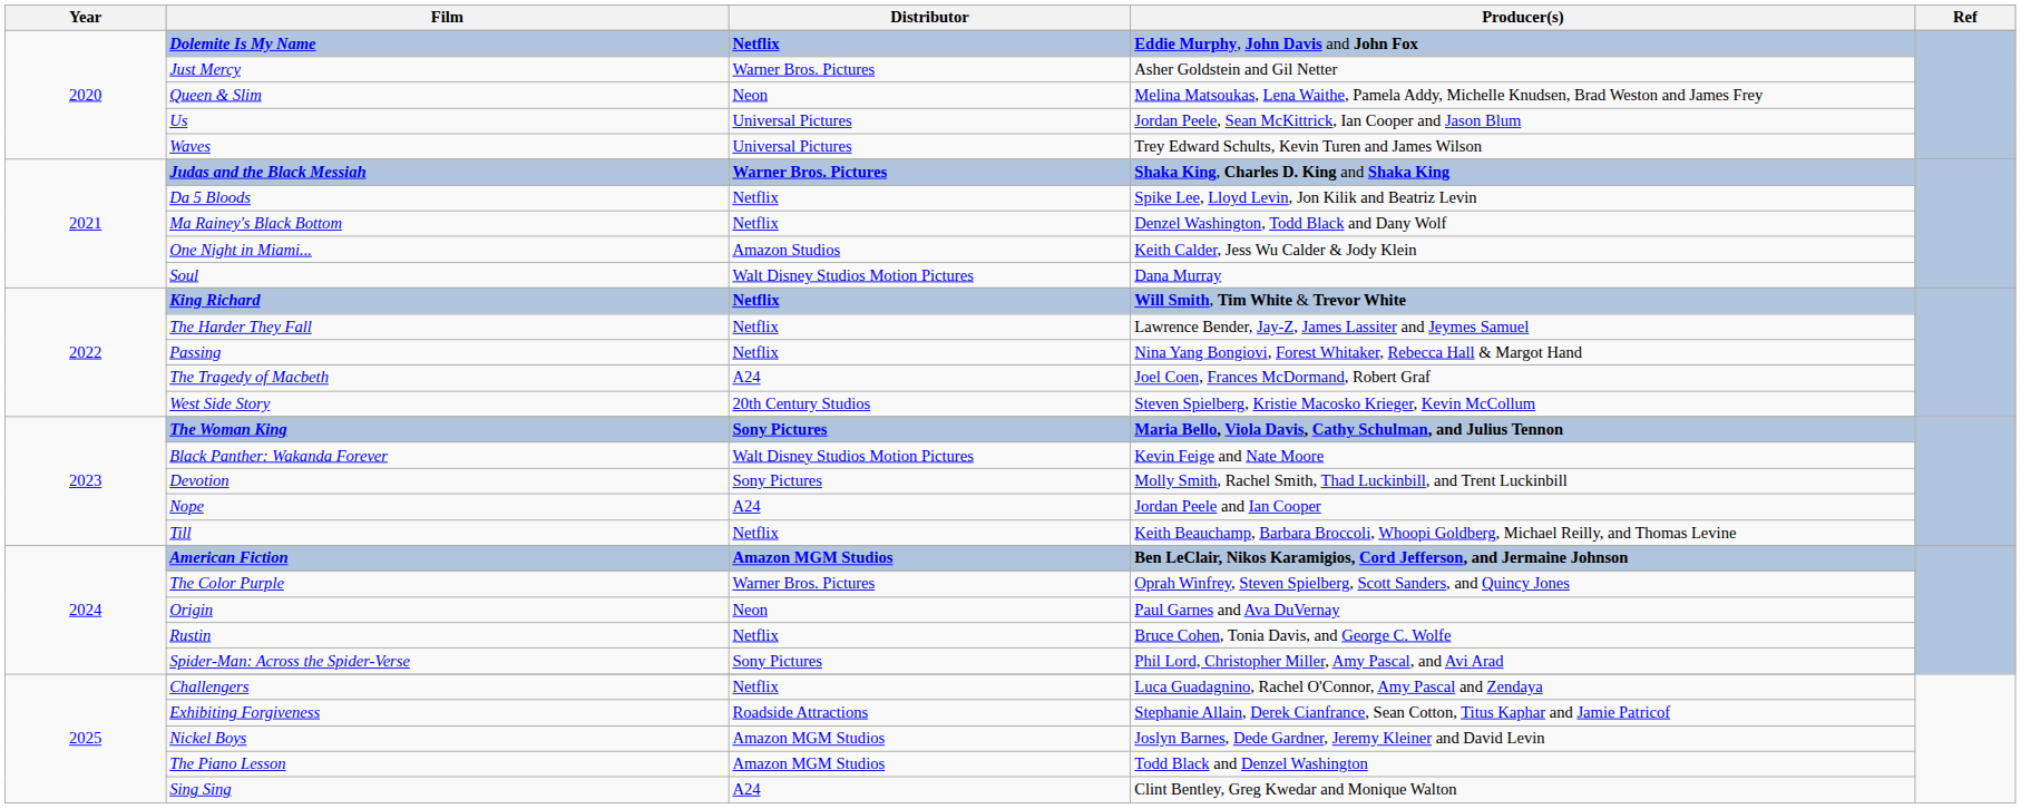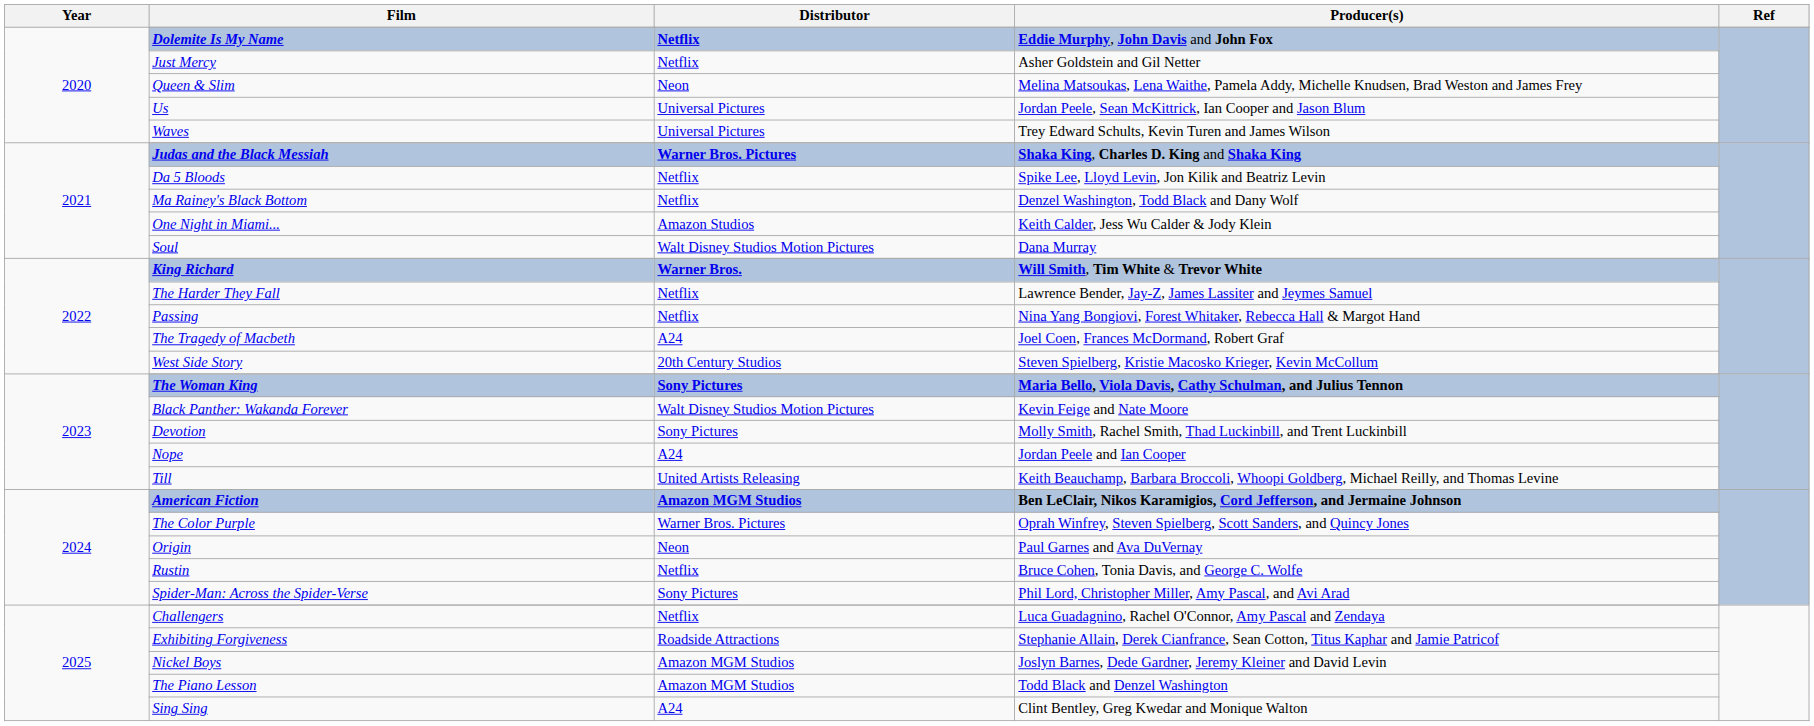 <table class="wikitable" style="width:100%;">
 <tr style="background:#bebebe;">
 <th style="width:8%;">Year</th>
 <th style="width:28%;">Film</th>
 <th style="width:20%;">Distributor</th>
 <th style="width:39%;">Producer(s)</th>
 <th style="width:5%;">Ref</th>
 </tr>
 <tr>
 <td rowspan="6" align="center"><a href='#'>2020</a></td>
 </tr>
 <tr style="background:#B0C4DE">
 <td><strong><em><a href='#'>Dolemite Is My Name</a></em></strong></td>
 <td><strong><a href='#'>Netflix</a></strong></td>
 <td><strong><a href='#'>Eddie Murphy</a></strong>, <strong><a href='#'>John Davis</a></strong> and <strong>John Fox</strong></td>
 <td rowspan="6" align="center"></td>
 </tr>
 <tr>
 <td><em><a href='#'>Just Mercy</a></em></td>
-<td><a href='#'>Warner Bros. Pictures</a></td>
+<td><a href='#'>Netflix</a></td>
 <td>Asher Goldstein and Gil Netter</td>
 </tr>
 <tr>
 <td><em><a href='#'>Queen & Slim</a></em></td>
 <td><a href='#'>Neon</a></td>
 <td><a href='#'>Melina Matsoukas</a>, <a href='#'>Lena Waithe</a>, Pamela Addy, Michelle Knudsen, Brad Weston and James Frey</td>
 </tr>
 <tr>
 <td><em><a href='#'>Us</a></em></td>
 <td><a href='#'>Universal Pictures</a></td>
 <td><a href='#'>Jordan Peele</a>, <a href='#'>Sean McKittrick</a>, Ian Cooper and <a href='#'>Jason Blum</a></td>
 </tr>
 <tr>
 <td><em><a href='#'>Waves</a></em></td>
 <td><a href='#'>Universal Pictures</a></td>
 <td>Trey Edward Schults, Kevin Turen and James Wilson</td>
 </tr>
 <tr>
 <td rowspan="6" align="center"><a href='#'>2021</a></td>
 </tr>
 <tr style="background:#B0C4DE">
 <td><strong><em><a href='#'>Judas and the Black Messiah</a></em></strong></td>
 <td><strong><a href='#'>Warner Bros. Pictures</a></strong></td>
 <td><strong><a href='#'>Shaka King</a></strong>, <strong>Charles D. King</strong> and <strong><a href='#'>Shaka King</a></strong></td>
 <td rowspan="6" align="center"></td>
 </tr>
 <tr>
 <td><em><a href='#'>Da 5 Bloods</a></em></td>
 <td><a href='#'>Netflix</a></td>
 <td><a href='#'>Spike Lee</a>, <a href='#'>Lloyd Levin</a>, Jon Kilik and Beatriz Levin</td>
 </tr>
 <tr>
 <td><em><a href='#'>Ma Rainey's Black Bottom</a></em></td>
 <td><a href='#'>Netflix</a></td>
 <td><a href='#'>Denzel Washington</a>, <a href='#'>Todd Black</a> and Dany Wolf</td>
 </tr>
 <tr>
 <td><em><a href='#'>One Night in Miami...</a></em></td>
 <td><a href='#'>Amazon Studios</a></td>
 <td><a href='#'>Keith Calder</a>, Jess Wu Calder & Jody Klein</td>
 </tr>
 <tr>
 <td><em><a href='#'>Soul</a></em></td>
 <td><a href='#'>Walt Disney Studios Motion Pictures</a></td>
 <td><a href='#'>Dana Murray</a></td>
 </tr>
 <tr>
 <td rowspan="6" align="center"><a href='#'>2022</a></td>
 </tr>
 <tr style="background:#B0C4DE">
 <td><strong><em><a href='#'>King Richard</a></em></strong></td>
-<td><strong><a href='#'>Netflix</a></strong></td>
+<td><strong><a href='#'>Warner Bros.</a></strong></td>
 <td><strong><a href='#'>Will Smith</a></strong>, <strong>Tim White</strong> & <strong>Trevor White</strong></td>
 <td rowspan="6" align="center"></td>
 </tr>
 <tr>
 <td><em><a href='#'>The Harder They Fall</a></em></td>
 <td><a href='#'>Netflix</a></td>
 <td>Lawrence Bender, <a href='#'>Jay-Z</a>, <a href='#'>James Lassiter</a> and <a href='#'>Jeymes Samuel</a></td>
 </tr>
 <tr>
 <td><em><a href='#'>Passing</a></em></td>
 <td><a href='#'>Netflix</a></td>
 <td><a href='#'>Nina Yang Bongiovi</a>, <a href='#'>Forest Whitaker</a>, <a href='#'>Rebecca Hall</a> & Margot Hand</td>
 </tr>
 <tr>
 <td><em><a href='#'>The Tragedy of Macbeth</a></em></td>
 <td><a href='#'>A24</a></td>
 <td><a href='#'>Joel Coen</a>, <a href='#'>Frances McDormand</a>, Robert Graf</td>
 </tr>
 <tr>
 <td><em><a href='#'>West Side Story</a></em></td>
 <td><a href='#'>20th Century Studios</a></td>
 <td><a href='#'>Steven Spielberg</a>, <a href='#'>Kristie Macosko Krieger</a>, <a href='#'>Kevin McCollum</a></td>
 </tr>
 <tr>
 <td rowspan="6" align="center"><a href='#'>2023</a></td>
 </tr>
 <tr style="background:#B0C4DE">
 <td><strong><em><a href='#'>The Woman King</a></em></strong></td>
 <td><strong><a href='#'>Sony Pictures</a></strong></td>
 <td><strong><a href='#'>Maria Bello</a>, <a href='#'>Viola Davis</a>, <a href='#'>Cathy Schulman</a>, and Julius Tennon</strong></td>
 <td rowspan="6" align="center"></td>
 </tr>
 <tr>
 <td><em><a href='#'>Black Panther: Wakanda Forever</a></em></td>
 <td><a href='#'>Walt Disney Studios Motion Pictures</a></td>
 <td><a href='#'>Kevin Feige</a> and <a href='#'>Nate Moore</a></td>
 </tr>
 <tr>
 <td><em><a href='#'>Devotion</a></em></td>
 <td><a href='#'>Sony Pictures</a></td>
 <td><a href='#'>Molly Smith</a>, Rachel Smith, <a href='#'>Thad Luckinbill</a>, and Trent Luckinbill</td>
 </tr>
 <tr>
 <td><em><a href='#'>Nope</a></em></td>
 <td><a href='#'>A24</a></td>
 <td><a href='#'>Jordan Peele</a> and <a href='#'>Ian Cooper</a></td>
 </tr>
 <tr>
 <td><em><a href='#'>Till</a></em></td>
-<td><a href='#'>Netflix</a></td>
+<td><a href='#'>United Artists Releasing</a></td>
 <td><a href='#'>Keith Beauchamp</a>, <a href='#'>Barbara Broccoli</a>, <a href='#'>Whoopi Goldberg</a>, Michael Reilly, and Thomas Levine</td>
 </tr>
 <tr>
 <td rowspan="6" align="center"><a href='#'>2024</a></td>
 </tr>
 <tr style="background:#B0C4DE">
 <td><strong><em><a href='#'>American Fiction</a></em></strong></td>
 <td><strong><a href='#'>Amazon MGM Studios</a></strong></td>
 <td><strong>Ben LeClair, Nikos Karamigios, <a href='#'>Cord Jefferson</a>, and Jermaine Johnson</strong></td>
 <td rowspan="6" align="center"></td>
 </tr>
 <tr>
 <td><em><a href='#'>The Color Purple</a></em></td>
 <td><a href='#'>Warner Bros. Pictures</a></td>
 <td><a href='#'>Oprah Winfrey</a>, <a href='#'>Steven Spielberg</a>, <a href='#'>Scott Sanders</a>, and <a href='#'>Quincy Jones</a></td>
 </tr>
 <tr>
 <td><em><a href='#'>Origin</a></em></td>
 <td><a href='#'>Neon</a></td>
 <td><a href='#'>Paul Garnes</a> and <a href='#'>Ava DuVernay</a></td>
 </tr>
 <tr>
 <td><em><a href='#'>Rustin</a></em></td>
 <td><a href='#'>Netflix</a></td>
 <td><a href='#'>Bruce Cohen</a>, Tonia Davis, and <a href='#'>George C. Wolfe</a></td>
 </tr>
 <tr>
 <td><em><a href='#'>Spider-Man: Across the Spider-Verse</a></em></td>
 <td><a href='#'>Sony Pictures</a></td>
 <td><a href='#'>Phil Lord, Christopher Miller</a>, <a href='#'>Amy Pascal</a>, and <a href='#'>Avi Arad</a></td>
 </tr>
 <tr>
 <td rowspan="6" align="center"><a href='#'>2025</a></td>
 </tr>
 <tr>
 <td><em><a href='#'>Challengers</a></em></td>
 <td><a href='#'>Netflix</a></td>
 <td><a href='#'>Luca Guadagnino</a>, Rachel O'Connor, <a href='#'>Amy Pascal</a> and <a href='#'>Zendaya</a></td>
 <td rowspan="6" align="center"></td>
 </tr>
 <tr>
 <td><em><a href='#'>Exhibiting Forgiveness</a></em></td>
 <td><a href='#'>Roadside Attractions</a></td>
 <td><a href='#'>Stephanie Allain</a>, <a href='#'>Derek Cianfrance</a>, Sean Cotton, <a href='#'>Titus Kaphar</a> and <a href='#'>Jamie Patricof</a></td>
 </tr>
 <tr>
 <td><em><a href='#'>Nickel Boys</a></em></td>
 <td><a href='#'>Amazon MGM Studios</a></td>
 <td><a href='#'>Joslyn Barnes</a>, <a href='#'>Dede Gardner</a>, <a href='#'>Jeremy Kleiner</a> and David Levin</td>
 </tr>
 <tr>
 <td><em><a href='#'>The Piano Lesson</a></em></td>
 <td><a href='#'>Amazon MGM Studios</a></td>
 <td><a href='#'>Todd Black</a> and <a href='#'>Denzel Washington</a></td>
 </tr>
 <tr>
 <td><em><a href='#'>Sing Sing</a></em></td>
 <td><a href='#'>A24</a></td>
 <td>Clint Bentley, Greg Kwedar and Monique Walton</td>
 </tr>
 </table>
